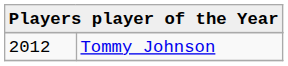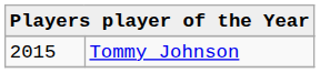 <table class="wikitable">
 <tr>
 <th style="background:#efefef;" colspan="14">Players player of the Year</th>
 </tr>
 <tr style="background:#efefef;">
 </tr>
 <tr>
-<td>2012</td>
+<td>2015</td>
 <td><a href='#'>Tommy Johnson</a></td>
 </tr>
 <tr>
 </tr>
 </table>
